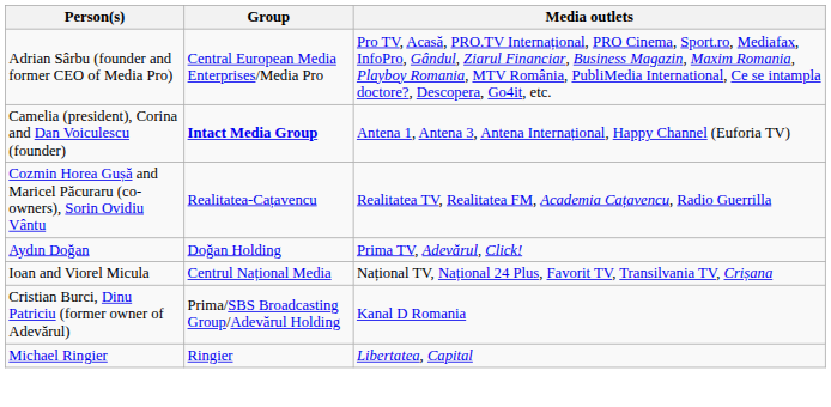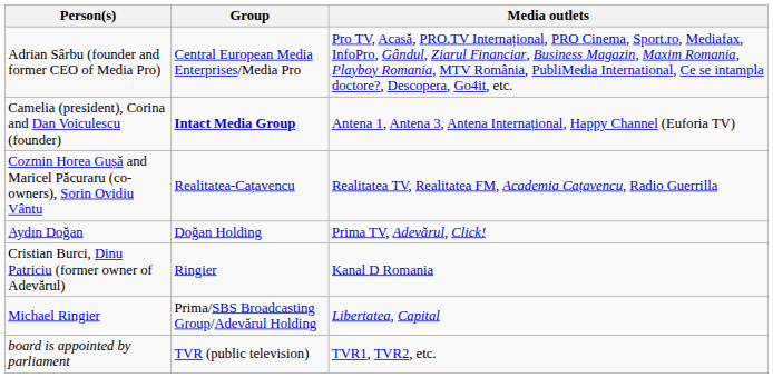 <table class="wikitable">
 <tr>
 <th>Person(s)</th>
 <th>Group</th>
 <th>Media outlets</th>
 </tr>
 <tr>
 <td>Adrian Sârbu (founder and former CEO of Media Pro)</td>
 <td><a href='#'>Central European Media Enterprises</a>/Media Pro</td>
 <td><a href='#'>Pro TV</a>, <a href='#'>Acasă</a>, <a href='#'>PRO.TV Internațional</a>, <a href='#'>PRO Cinema</a>, <a href='#'>Sport.ro</a>, <a href='#'>Mediafax</a>, <a href='#'>InfoPro</a>, <em><a href='#'>Gândul</a></em>, <em><a href='#'>Ziarul Financiar</a></em>, <em><a href='#'>Business Magazin</a></em>, <em><a href='#'>Maxim Romania</a></em>, <em><a href='#'>Playboy Romania</a></em>, <a href='#'>MTV România</a>, <a href='#'>PubliMedia International</a>, <a href='#'>Ce se intampla doctore?</a>, <a href='#'>Descopera</a>, <a href='#'>Go4it</a>, etc.</td>
 </tr>
 <tr>
 <td>Camelia (president), Corina and <a href='#'>Dan Voiculescu</a> (founder)</td>
 <td><strong><a href='#'>Intact Media Group</a></strong></td>
 <td><a href='#'>Antena 1</a>, <a href='#'>Antena 3</a>, <a href='#'>Antena Internațional</a>, <a href='#'>Happy Channel</a> (Euforia TV)</td>
 </tr>
 <tr>
 <td><a href='#'>Cozmin Horea Gușă</a> and Maricel Păcuraru (co-owners), <a href='#'>Sorin Ovidiu Vântu</a></td>
 <td><a href='#'>Realitatea-Cațavencu</a></td>
 <td><a href='#'>Realitatea TV</a>, <a href='#'>Realitatea FM</a>, <em><a href='#'>Academia Cațavencu</a></em>, <a href='#'>Radio Guerrilla</a></td>
 </tr>
 <tr>
 <td><a href='#'>Aydın Doğan</a></td>
 <td><a href='#'>Doğan Holding</a></td>
 <td><a href='#'>Prima TV</a>, <em><a href='#'>Adevărul</a></em>, <em><a href='#'>Click!</a></em></td>
 </tr>
 <tr>
-<td>Ioan and Viorel Micula</td>
-<td><a href='#'>Centrul Național Media</a></td>
-<td>Național TV, <a href='#'>Național 24 Plus</a>, <a href='#'>Favorit TV</a>, <a href='#'>Transilvania TV</a>, <em><a href='#'>Crișana</a></em></td>
-</tr>
-<tr>
 <td>Cristian Burci, <a href='#'>Dinu Patriciu</a> (former owner of Adevărul)</td>
-<td>Prima/<a href='#'>SBS Broadcasting Group</a>/<a href='#'>Adevărul Holding</a></td>
+<td><a href='#'>Ringier</a></td>
 <td><a href='#'>Kanal D Romania</a></td>
 </tr>
 <tr>
 <td><a href='#'>Michael Ringier</a></td>
-<td><a href='#'>Ringier</a></td>
+<td>Prima/<a href='#'>SBS Broadcasting Group</a>/<a href='#'>Adevărul Holding</a></td>
 <td><em><a href='#'>Libertatea</a></em>, <em><a href='#'>Capital</a></em></td>
 </tr>
+<tr>
+<td><em>board is appointed by parliament</em></td>
+<td><a href='#'>TVR</a> (public television)</td>
+<td><a href='#'>TVR1</a>, <a href='#'>TVR2</a>, etc.</td>
+</tr>
 </table>
